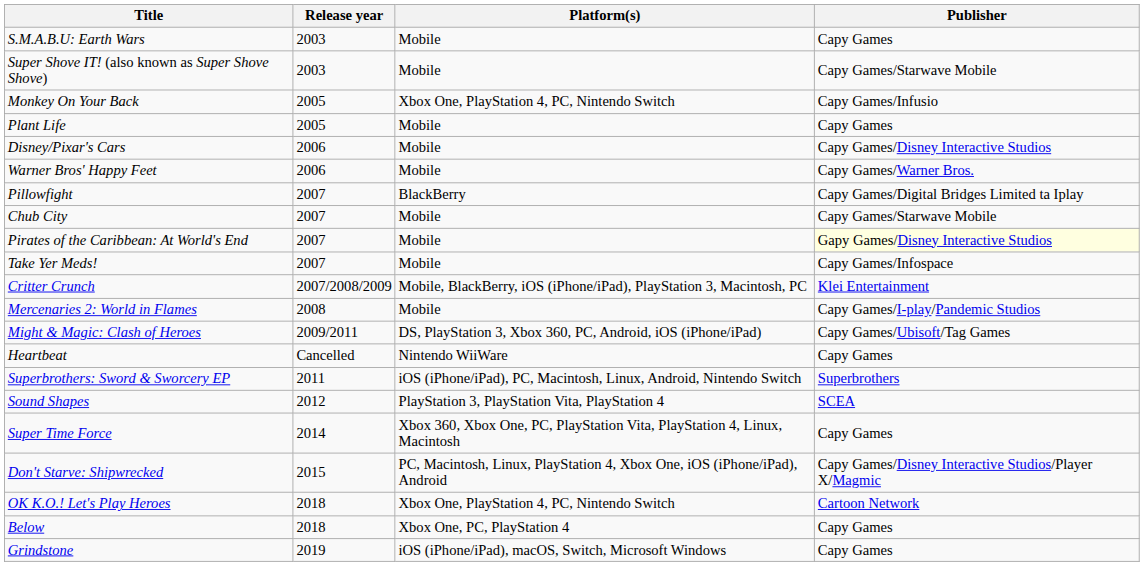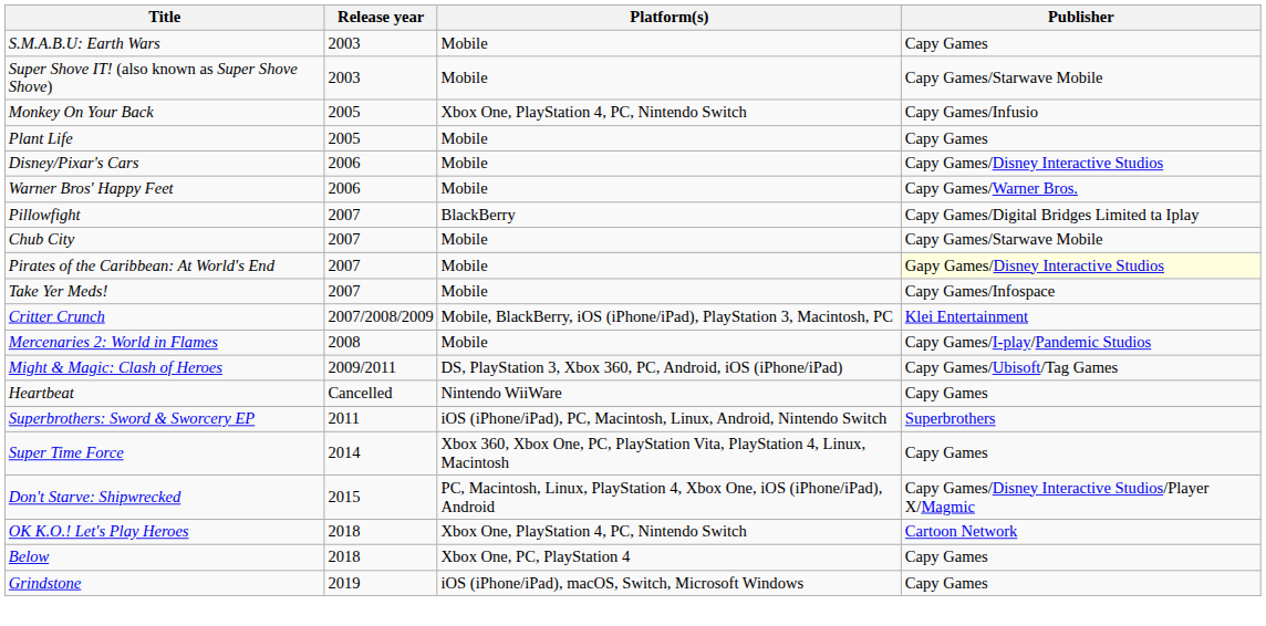 <table class="wikitable sortable" border="1">
 <tr>
 <th>Title</th>
 <th>Release year</th>
 <th>Platform(s)</th>
 <th>Publisher</th>
 </tr>
 <tr>
 <td><em>S.M.A.B.U: Earth Wars</em></td>
 <td>2003</td>
 <td>Mobile</td>
 <td>Capy Games</td>
 </tr>
 <tr>
 <td><em>Super Shove IT!</em> (also known as <em>Super Shove Shove</em>)</td>
 <td>2003</td>
 <td>Mobile</td>
 <td>Capy Games/Starwave Mobile</td>
 </tr>
 <tr>
 <td><em>Monkey On Your Back</em></td>
 <td>2005</td>
 <td>Xbox One, PlayStation 4, PC, Nintendo Switch</td>
 <td>Capy Games/Infusio</td>
 </tr>
 <tr>
 <td><em>Plant Life</em></td>
 <td>2005</td>
 <td>Mobile</td>
 <td>Capy Games</td>
 </tr>
 <tr>
 <td><em>Disney/Pixar's Cars</em></td>
 <td>2006</td>
 <td>Mobile</td>
 <td>Capy Games/<a href='#'>Disney Interactive Studios</a></td>
 </tr>
 <tr>
 <td><em>Warner Bros' Happy Feet</em></td>
 <td>2006</td>
 <td>Mobile</td>
 <td>Capy Games/<a href='#'>Warner Bros.</a></td>
 </tr>
 <tr>
 <td><em>Pillowfight</em></td>
 <td>2007</td>
 <td>BlackBerry</td>
 <td>Capy Games/Digital Bridges Limited ta Iplay</td>
 </tr>
 <tr>
 <td><em>Chub City</em></td>
 <td>2007</td>
 <td>Mobile</td>
 <td>Capy Games/Starwave Mobile</td>
 </tr>
 <tr>
 <td><em>Pirates of the Caribbean: At World's End</em></td>
 <td>2007</td>
 <td>Mobile</td>
 <td style="background: lightyellow;">Gapy Games/<a href='#'>Disney Interactive Studios</a></td>
 </tr>
 <tr>
 <td><em>Take Yer Meds!</em></td>
 <td>2007</td>
 <td>Mobile</td>
 <td>Capy Games/Infospace</td>
 </tr>
 <tr>
 <td><em><a href='#'>Critter Crunch</a></em></td>
 <td>2007/2008/2009</td>
 <td>Mobile, BlackBerry, iOS (iPhone/iPad), PlayStation 3, Macintosh, PC</td>
 <td><a href='#'>Klei Entertainment</a></td>
 </tr>
 <tr>
 <td><em><a href='#'>Mercenaries 2: World in Flames</a></em></td>
 <td>2008</td>
 <td>Mobile</td>
 <td>Capy Games/<a href='#'>I-play</a>/<a href='#'>Pandemic Studios</a></td>
 </tr>
 <tr>
 <td><em><a href='#'>Might & Magic: Clash of Heroes</a></em></td>
 <td>2009/2011</td>
 <td>DS, PlayStation 3, Xbox 360, PC, Android, iOS (iPhone/iPad)</td>
 <td>Capy Games/<a href='#'>Ubisoft</a>/Tag Games</td>
 </tr>
 <tr>
 <td><em>Heartbeat</em></td>
 <td>Cancelled</td>
 <td>Nintendo WiiWare</td>
 <td>Capy Games</td>
 </tr>
 <tr>
 <td><em><a href='#'>Superbrothers: Sword & Sworcery EP</a></em></td>
 <td>2011</td>
 <td>iOS (iPhone/iPad), PC, Macintosh, Linux, Android, Nintendo Switch</td>
 <td><a href='#'>Superbrothers</a></td>
 </tr>
 <tr>
-<td><em><a href='#'>Sound Shapes</a></em></td>
-<td>2012</td>
-<td>PlayStation 3, PlayStation Vita, PlayStation 4</td>
-<td><a href='#'>SCEA</a></td>
-</tr>
-<tr>
 <td><em><a href='#'>Super Time Force</a></em></td>
 <td>2014</td>
 <td>Xbox 360, Xbox One, PC, PlayStation Vita, PlayStation 4, Linux, Macintosh</td>
 <td>Capy Games</td>
 </tr>
 <tr>
 <td><em><a href='#'>Don't Starve: Shipwrecked</a></em></td>
 <td>2015</td>
 <td>PC, Macintosh, Linux, PlayStation 4, Xbox One, iOS (iPhone/iPad), Android</td>
 <td>Capy Games/<a href='#'>Disney Interactive Studios</a>/Player X/<a href='#'>Magmic</a></td>
 </tr>
 <tr>
 <td><em><a href='#'>OK K.O.! Let's Play Heroes</a></em></td>
 <td>2018</td>
 <td>Xbox One, PlayStation 4, PC, Nintendo Switch</td>
 <td><a href='#'>Cartoon Network</a></td>
 </tr>
 <tr>
 <td><em><a href='#'>Below</a></em></td>
 <td>2018</td>
 <td>Xbox One, PC, PlayStation 4</td>
 <td>Capy Games</td>
 </tr>
 <tr>
 <td><em><a href='#'>Grindstone</a></em></td>
 <td>2019</td>
 <td>iOS (iPhone/iPad), macOS, Switch, Microsoft Windows</td>
 <td>Capy Games</td>
 </tr>
 </table>
